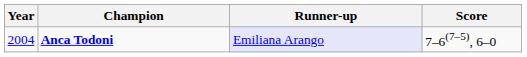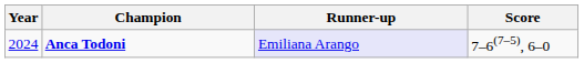 <table class="wikitable" style="font-size:90%">
 <tr>
 <th>Year</th>
 <th width="200">Champion</th>
 <th width="200">Runner-up</th>
 <th width="100">Score</th>
 </tr>
 <tr>
-<td><a href='#'>2004</a></td>
+<td><a href='#'>2024</a></td>
 <td> <strong><a href='#'>Anca Todoni</a></strong></td>
 <td style="background: lavender;"> <a href='#'>Emiliana Arango</a></td>
 <td>7–6<sup>(7–5)</sup>, 6–0</td>
 </tr>
 </table>
